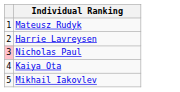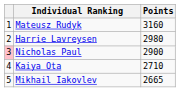 <table class="wikitable col3right">
 <tr>
 <th></th>
 <th style="width:190px; white-space:nowrap;">Individual Ranking</th>
+<th style="width:20px;">Points</th>
 </tr>
 <tr>
 <td>1</td>
 <td> <a href='#'>Mateusz Rudyk</a></td>
+<td>3160</td>
 </tr>
 <tr>
 <td>2</td>
 <td> <a href='#'>Harrie Lavreysen</a></td>
+<td>2980</td>
 </tr>
 <tr>
 <td style="background: pink;">3</td>
 <td> <a href='#'>Nicholas Paul</a></td>
+<td>2900</td>
 </tr>
 <tr>
 <td>4</td>
 <td> <a href='#'>Kaiya Ota</a></td>
+<td>2710</td>
 </tr>
 <tr>
 <td>5</td>
 <td> <a href='#'>Mikhail Iakovlev</a></td>
+<td>2665</td>
 </tr>
 </table>
